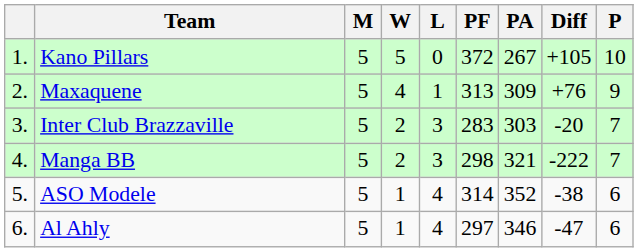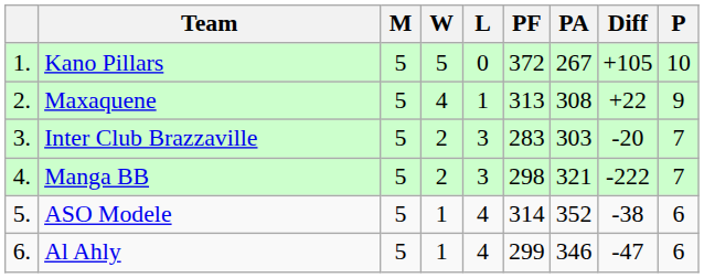 <table class="wikitable" style="text-align:center" style="font-size:90%;">
 <tr>
 <th width=15></th>
 <th width=220>Team</th>
 <th width=20>M</th>
 <th width=20>W</th>
 <th width=20>L</th>
 <th width=20>PF</th>
 <th width=20>PA</th>
 <th width=30>Diff</th>
 <th width=20>P</th>
 </tr>
 <tr style="background: #ccffcc;">
 <td>1.</td>
 <td align=left> <a href='#'>Kano Pillars</a></td>
 <td align=center>5</td>
 <td align=center>5</td>
 <td align=center>0</td>
 <td>372</td>
 <td>267</td>
 <td align=center>+105</td>
 <td align=center>10</td>
 </tr>
 <tr style="background: #ccffcc;">
 <td>2.</td>
 <td align=left> <a href='#'>Maxaquene</a></td>
 <td align=center>5</td>
 <td align=center>4</td>
 <td align=center>1</td>
 <td>313</td>
-<td>309</td>
-<td align=center>+76</td>
+<td>308</td>
+<td align=center>+22</td>
 <td align=center>9</td>
 </tr>
 <tr style="background: #ccffcc;">
 <td>3.</td>
 <td align=left> <a href='#'>Inter Club Brazzaville</a></td>
 <td align=center>5</td>
 <td align=center>2</td>
 <td align=center>3</td>
 <td>283</td>
 <td>303</td>
 <td align=center>-20</td>
 <td align=center>7</td>
 </tr>
 <tr style="background: #ccffcc;">
 <td>4.</td>
 <td align=left> <a href='#'>Manga BB</a></td>
 <td align=center>5</td>
 <td align=center>2</td>
 <td align=center>3</td>
 <td>298</td>
 <td>321</td>
 <td align=center>-222</td>
 <td align=center>7</td>
 </tr>
 <tr>
 <td>5.</td>
 <td align=left> <a href='#'>ASO Modele</a></td>
 <td align=center>5</td>
 <td align=center>1</td>
 <td align=center>4</td>
 <td>314</td>
 <td>352</td>
 <td align=center>-38</td>
 <td align=center>6</td>
 </tr>
 <tr>
 <td>6.</td>
 <td align=left> <a href='#'>Al Ahly</a></td>
 <td align=center>5</td>
 <td align=center>1</td>
 <td align=center>4</td>
-<td>297</td>
+<td>299</td>
 <td>346</td>
 <td align=center>-47</td>
 <td align=center>6</td>
 </tr>
 </table>
